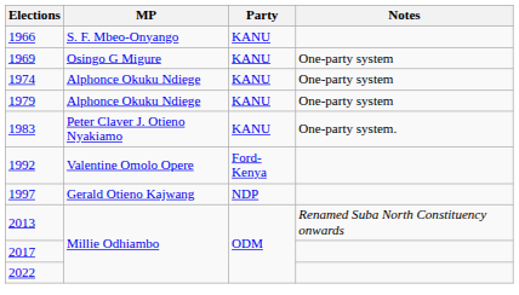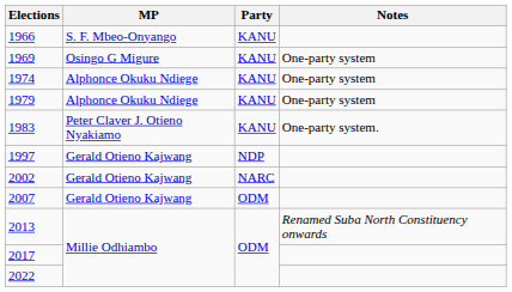 <table class="wikitable">
 <tr>
 <th>Elections</th>
 <th>MP </th>
 <th>Party</th>
 <th>Notes</th>
 </tr>
 <tr>
 <td><a href='#'>1966</a></td>
 <td><a href='#'>S. F. Mbeo-Onyango</a></td>
 <td><a href='#'>KANU</a></td>
 <td></td>
 </tr>
 <tr>
 <td><a href='#'>1969</a></td>
 <td><a href='#'>Osingo G Migure</a></td>
 <td><a href='#'>KANU</a></td>
 <td>One-party system</td>
 </tr>
 <tr>
 <td><a href='#'>1974</a></td>
 <td><a href='#'>Alphonce Okuku Ndiege</a></td>
 <td><a href='#'>KANU</a></td>
 <td>One-party system</td>
 </tr>
 <tr>
 <td><a href='#'>1979</a></td>
 <td><a href='#'>Alphonce Okuku Ndiege</a></td>
 <td><a href='#'>KANU</a></td>
 <td>One-party system</td>
 </tr>
 <tr>
 <td><a href='#'>1983</a></td>
 <td><a href='#'>Peter Claver J. Otieno Nyakiamo</a></td>
 <td><a href='#'>KANU</a></td>
 <td>One-party system.</td>
 </tr>
 <tr>
-<td><a href='#'>1992</a></td>
-<td><a href='#'>Valentine Omolo Opere</a></td>
-<td><a href='#'>Ford-Kenya</a></td>
+<td><a href='#'>1997</a></td>
+<td><a href='#'>Gerald Otieno Kajwang</a></td>
+<td><a href='#'>NDP</a></td>
 <td></td>
 </tr>
 <tr>
-<td><a href='#'>1997</a></td>
+<td><a href='#'>2002</a></td>
 <td><a href='#'>Gerald Otieno Kajwang</a></td>
-<td><a href='#'>NDP</a></td>
+<td><a href='#'>NARC</a></td>
+<td></td>
+</tr>
+<tr>
+<td><a href='#'>2007</a></td>
+<td><a href='#'>Gerald Otieno Kajwang</a></td>
+<td><a href='#'>ODM</a></td>
 <td></td>
 </tr>
 <tr>
 <td><a href='#'>2013</a></td>
 <td rowspan="3"><a href='#'>Millie Odhiambo</a></td>
 <td rowspan="3"><a href='#'>ODM</a></td>
 <td><em> Renamed Suba North Constituency onwards</em></td>
 </tr>
 <tr>
 <td><a href='#'>2017</a></td>
 <td></td>
 </tr>
 <tr>
 <td><a href='#'>2022</a></td>
 <td></td>
 </tr>
 </table>
